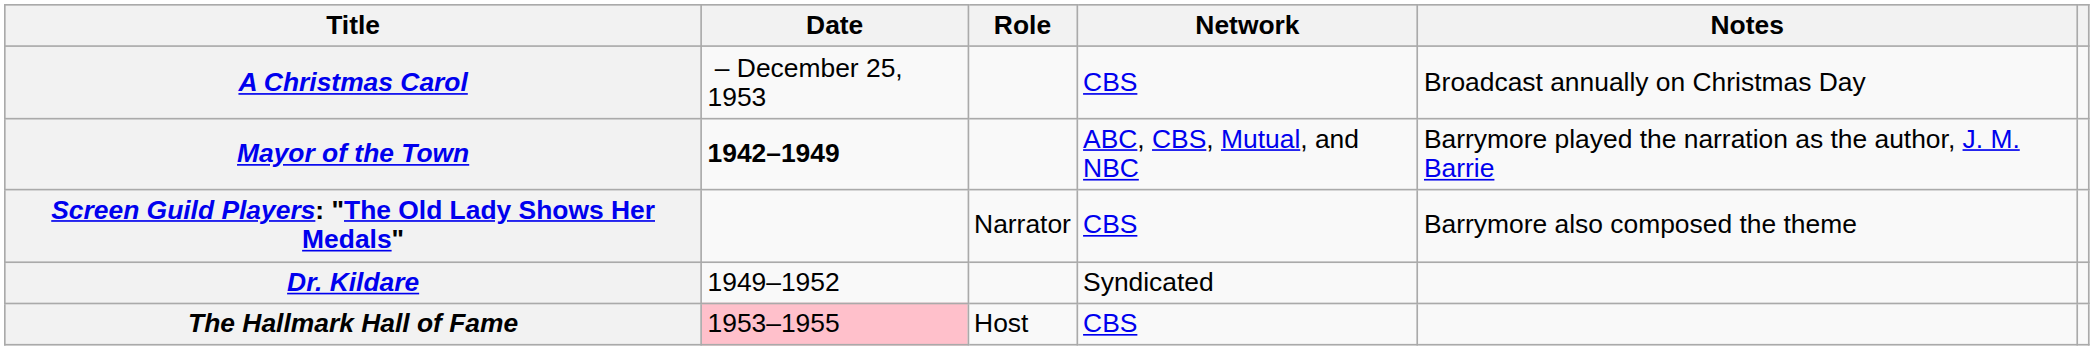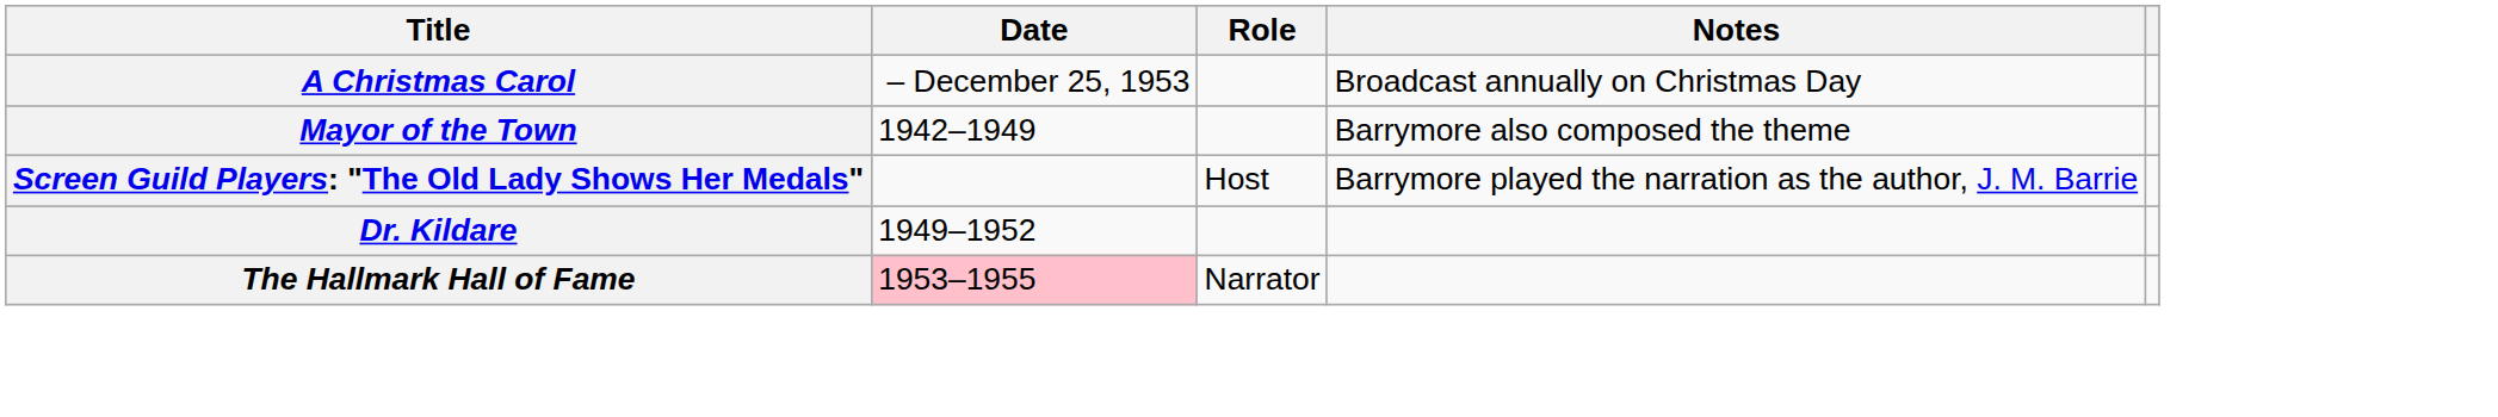 <table class="wikitable plainrowheaders sortable" style="margin-right: 0;">
 <tr>
 <th scope="col">Title</th>
 <th scope="col">Date</th>
 <th scope="col">Role</th>
-<th scope="col">Network</th>
 <th scope="col" class="unsortable">Notes</th>
 <th scope="col" class="unsortable"></th>
 </tr>
 <tr>
 <th scope="row"><em><a href='#'>A Christmas Carol</a></em></th>
 <td> – December 25, 1953</td>
 <td></td>
-<td><a href='#'>CBS</a></td>
 <td>Broadcast annually on Christmas Day</td>
 <td style="text-align: center;"></td>
 </tr>
 <tr>
 <th scope="row"><em><a href='#'>Mayor of the Town</a></em></th>
-<td><strong>1942–1949</strong></td>
+<td>1942–1949</td>
 <td></td>
-<td><a href='#'>ABC</a>, <a href='#'>CBS</a>, <a href='#'>Mutual</a>, and <a href='#'>NBC</a></td>
-<td>Barrymore played the narration as the author, <a href='#'>J. M. Barrie</a></td>
+<td>Barrymore also composed the theme</td>
 <td style="text-align: center;"></td>
 </tr>
 <tr>
 <th scope="row"><em><a href='#'>Screen Guild Players</a></em>: "<a href='#'>The Old Lady Shows Her Medals</a>"</th>
 <td></td>
-<td>Narrator</td>
-<td><a href='#'>CBS</a></td>
-<td>Barrymore also composed the theme</td>
+<td>Host</td>
+<td>Barrymore played the narration as the author, <a href='#'>J. M. Barrie</a></td>
 <td style="text-align: center;"></td>
 </tr>
 <tr>
 <th scope="row"><em><a href='#'>Dr. Kildare</a></em></th>
 <td>1949–1952</td>
 <td></td>
-<td>Syndicated</td>
 <td></td>
 <td style="text-align: center;"></td>
 </tr>
 <tr>
 <th scope="row"><em>The Hallmark Hall of Fame</em></th>
 <td style="background: pink;">1953–1955</td>
-<td>Host</td>
-<td><a href='#'>CBS</a></td>
+<td>Narrator</td>
 <td></td>
 <td style="text-align: center;"></td>
 </tr>
 </table>
